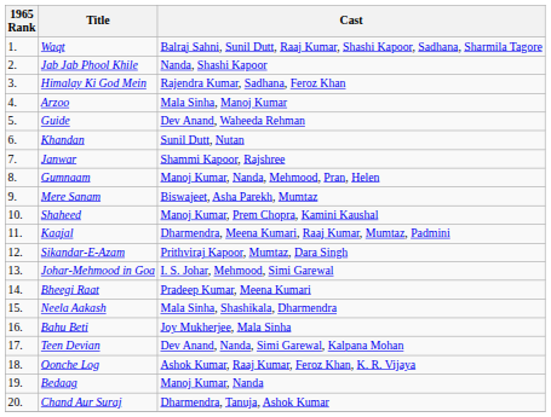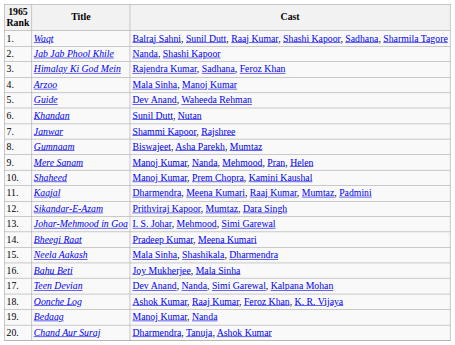 <table class="wikitable">
 <tr>
 <th>1965<br>Rank</th>
 <th>Title</th>
 <th>Cast</th>
 </tr>
 <tr>
 <td>1.</td>
 <td><em><a href='#'>Waqt</a></em></td>
 <td><a href='#'>Balraj Sahni</a>, <a href='#'>Sunil Dutt</a>, <a href='#'>Raaj Kumar</a>, <a href='#'>Shashi Kapoor</a>, <a href='#'>Sadhana</a>, <a href='#'>Sharmila Tagore</a></td>
 </tr>
 <tr>
 <td>2.</td>
 <td><em><a href='#'>Jab Jab Phool Khile</a></em></td>
 <td><a href='#'>Nanda</a>,  <a href='#'>Shashi Kapoor</a></td>
 </tr>
 <tr>
 <td>3.</td>
 <td><em><a href='#'>Himalay Ki God Mein</a></em></td>
 <td><a href='#'>Rajendra Kumar</a>, <a href='#'>Sadhana</a>, <a href='#'>Feroz Khan</a></td>
 </tr>
 <tr>
 <td>4.</td>
 <td><em><a href='#'>Arzoo</a></em></td>
 <td><a href='#'>Mala Sinha</a>, <a href='#'>Manoj Kumar</a></td>
 </tr>
 <tr>
 <td>5.</td>
 <td><em><a href='#'>Guide</a></em></td>
 <td><a href='#'>Dev Anand</a>, <a href='#'>Waheeda Rehman</a></td>
 </tr>
 <tr>
 <td>6.</td>
 <td><em><a href='#'>Khandan</a></em></td>
 <td><a href='#'>Sunil Dutt</a>, <a href='#'>Nutan</a></td>
 </tr>
 <tr>
 <td>7.</td>
 <td><em><a href='#'>Janwar</a></em></td>
 <td><a href='#'>Shammi Kapoor</a>, <a href='#'>Rajshree</a></td>
 </tr>
 <tr>
 <td>8.</td>
 <td><em><a href='#'>Gumnaam</a></em></td>
-<td><a href='#'>Manoj Kumar</a>, <a href='#'>Nanda</a>, <a href='#'>Mehmood</a>, <a href='#'>Pran</a>, <a href='#'>Helen</a></td>
+<td><a href='#'>Biswajeet</a>, <a href='#'>Asha Parekh</a>, <a href='#'>Mumtaz</a></td>
 </tr>
 <tr>
 <td>9.</td>
 <td><em><a href='#'>Mere Sanam</a></em></td>
-<td><a href='#'>Biswajeet</a>, <a href='#'>Asha Parekh</a>, <a href='#'>Mumtaz</a></td>
+<td><a href='#'>Manoj Kumar</a>, <a href='#'>Nanda</a>, <a href='#'>Mehmood</a>, <a href='#'>Pran</a>, <a href='#'>Helen</a></td>
 </tr>
 <tr>
 <td>10.</td>
 <td><em><a href='#'>Shaheed</a></em></td>
 <td><a href='#'>Manoj Kumar</a>, <a href='#'>Prem Chopra</a>, <a href='#'>Kamini Kaushal</a></td>
 </tr>
 <tr>
 <td>11.</td>
 <td><em><a href='#'>Kaajal</a></em></td>
 <td><a href='#'>Dharmendra</a>, <a href='#'>Meena Kumari</a>, <a href='#'>Raaj Kumar</a>, <a href='#'>Mumtaz</a>, <a href='#'>Padmini</a></td>
 </tr>
 <tr>
 <td>12.</td>
 <td><em><a href='#'>Sikandar-E-Azam</a></em></td>
 <td><a href='#'>Prithviraj Kapoor</a>, <a href='#'>Mumtaz</a>, <a href='#'>Dara Singh</a></td>
 </tr>
 <tr>
 <td>13.</td>
 <td><em><a href='#'>Johar-Mehmood in Goa</a></em></td>
 <td><a href='#'>I. S. Johar</a>, <a href='#'>Mehmood</a>, <a href='#'>Simi Garewal</a></td>
 </tr>
 <tr>
 <td>14.</td>
 <td><em><a href='#'>Bheegi Raat</a></em></td>
 <td><a href='#'>Pradeep Kumar</a>, <a href='#'>Meena Kumari</a></td>
 </tr>
 <tr>
 <td>15.</td>
 <td><em><a href='#'>Neela Aakash</a></em></td>
 <td><a href='#'>Mala Sinha</a>, <a href='#'>Shashikala</a>, <a href='#'>Dharmendra</a></td>
 </tr>
 <tr>
 <td>16.</td>
 <td><em><a href='#'>Bahu Beti</a></em></td>
 <td><a href='#'>Joy Mukherjee</a>, <a href='#'>Mala Sinha</a></td>
 </tr>
 <tr>
 <td>17.</td>
 <td><em><a href='#'>Teen Devian</a></em></td>
 <td><a href='#'>Dev Anand</a>, <a href='#'>Nanda</a>, <a href='#'>Simi Garewal</a>, <a href='#'>Kalpana Mohan</a></td>
 </tr>
 <tr>
 <td>18.</td>
 <td><em><a href='#'>Oonche Log</a></em></td>
 <td><a href='#'>Ashok Kumar</a>, <a href='#'>Raaj Kumar</a>, <a href='#'>Feroz Khan</a>, <a href='#'>K. R. Vijaya</a></td>
 </tr>
 <tr>
 <td>19.</td>
 <td><em><a href='#'>Bedaag</a></em></td>
 <td><a href='#'>Manoj Kumar</a>, <a href='#'>Nanda</a></td>
 </tr>
 <tr>
 <td>20.</td>
 <td><em><a href='#'>Chand Aur Suraj</a></em></td>
 <td><a href='#'>Dharmendra</a>, <a href='#'>Tanuja</a>, <a href='#'>Ashok Kumar</a></td>
 </tr>
 <tr>
 </tr>
 </table>
